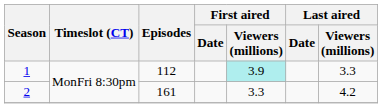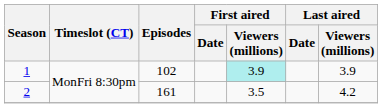 <table class="wikitable" style="text-align: center">
 <tr>
 <th scope="col" rowspan="2">Season</th>
 <th scope="col" rowspan="2">Timeslot (<a href='#'>CT</a>)</th>
 <th scope="col" rowspan="2">Episodes</th>
 <th scope="col" colspan="2">First aired</th>
 <th scope="col" colspan="2">Last aired</th>
 </tr>
 <tr>
 <th scope="col">Date</th>
 <th scope="col">Viewers<br>(millions)</th>
 <th scope="col">Date</th>
 <th scope="col">Viewers<br>(millions)</th>
 </tr>
 <tr>
 <td rowspan="1"><a href='#'>1</a></td>
 <td rowspan="2">MonFri 8:30pm</td>
-<td>112</td>
+<td>102</td>
 <td></td>
 <td style="background: paleturquoise;">3.9</td>
 <td></td>
-<td>3.3</td>
+<td>3.9</td>
 </tr>
 <tr>
 <td rowspan="1"><a href='#'>2</a></td>
 <td>161</td>
 <td></td>
-<td>3.3</td>
+<td>3.5</td>
 <td></td>
 <td>4.2</td>
 </tr>
 <tr>
 </tr>
 </table>
